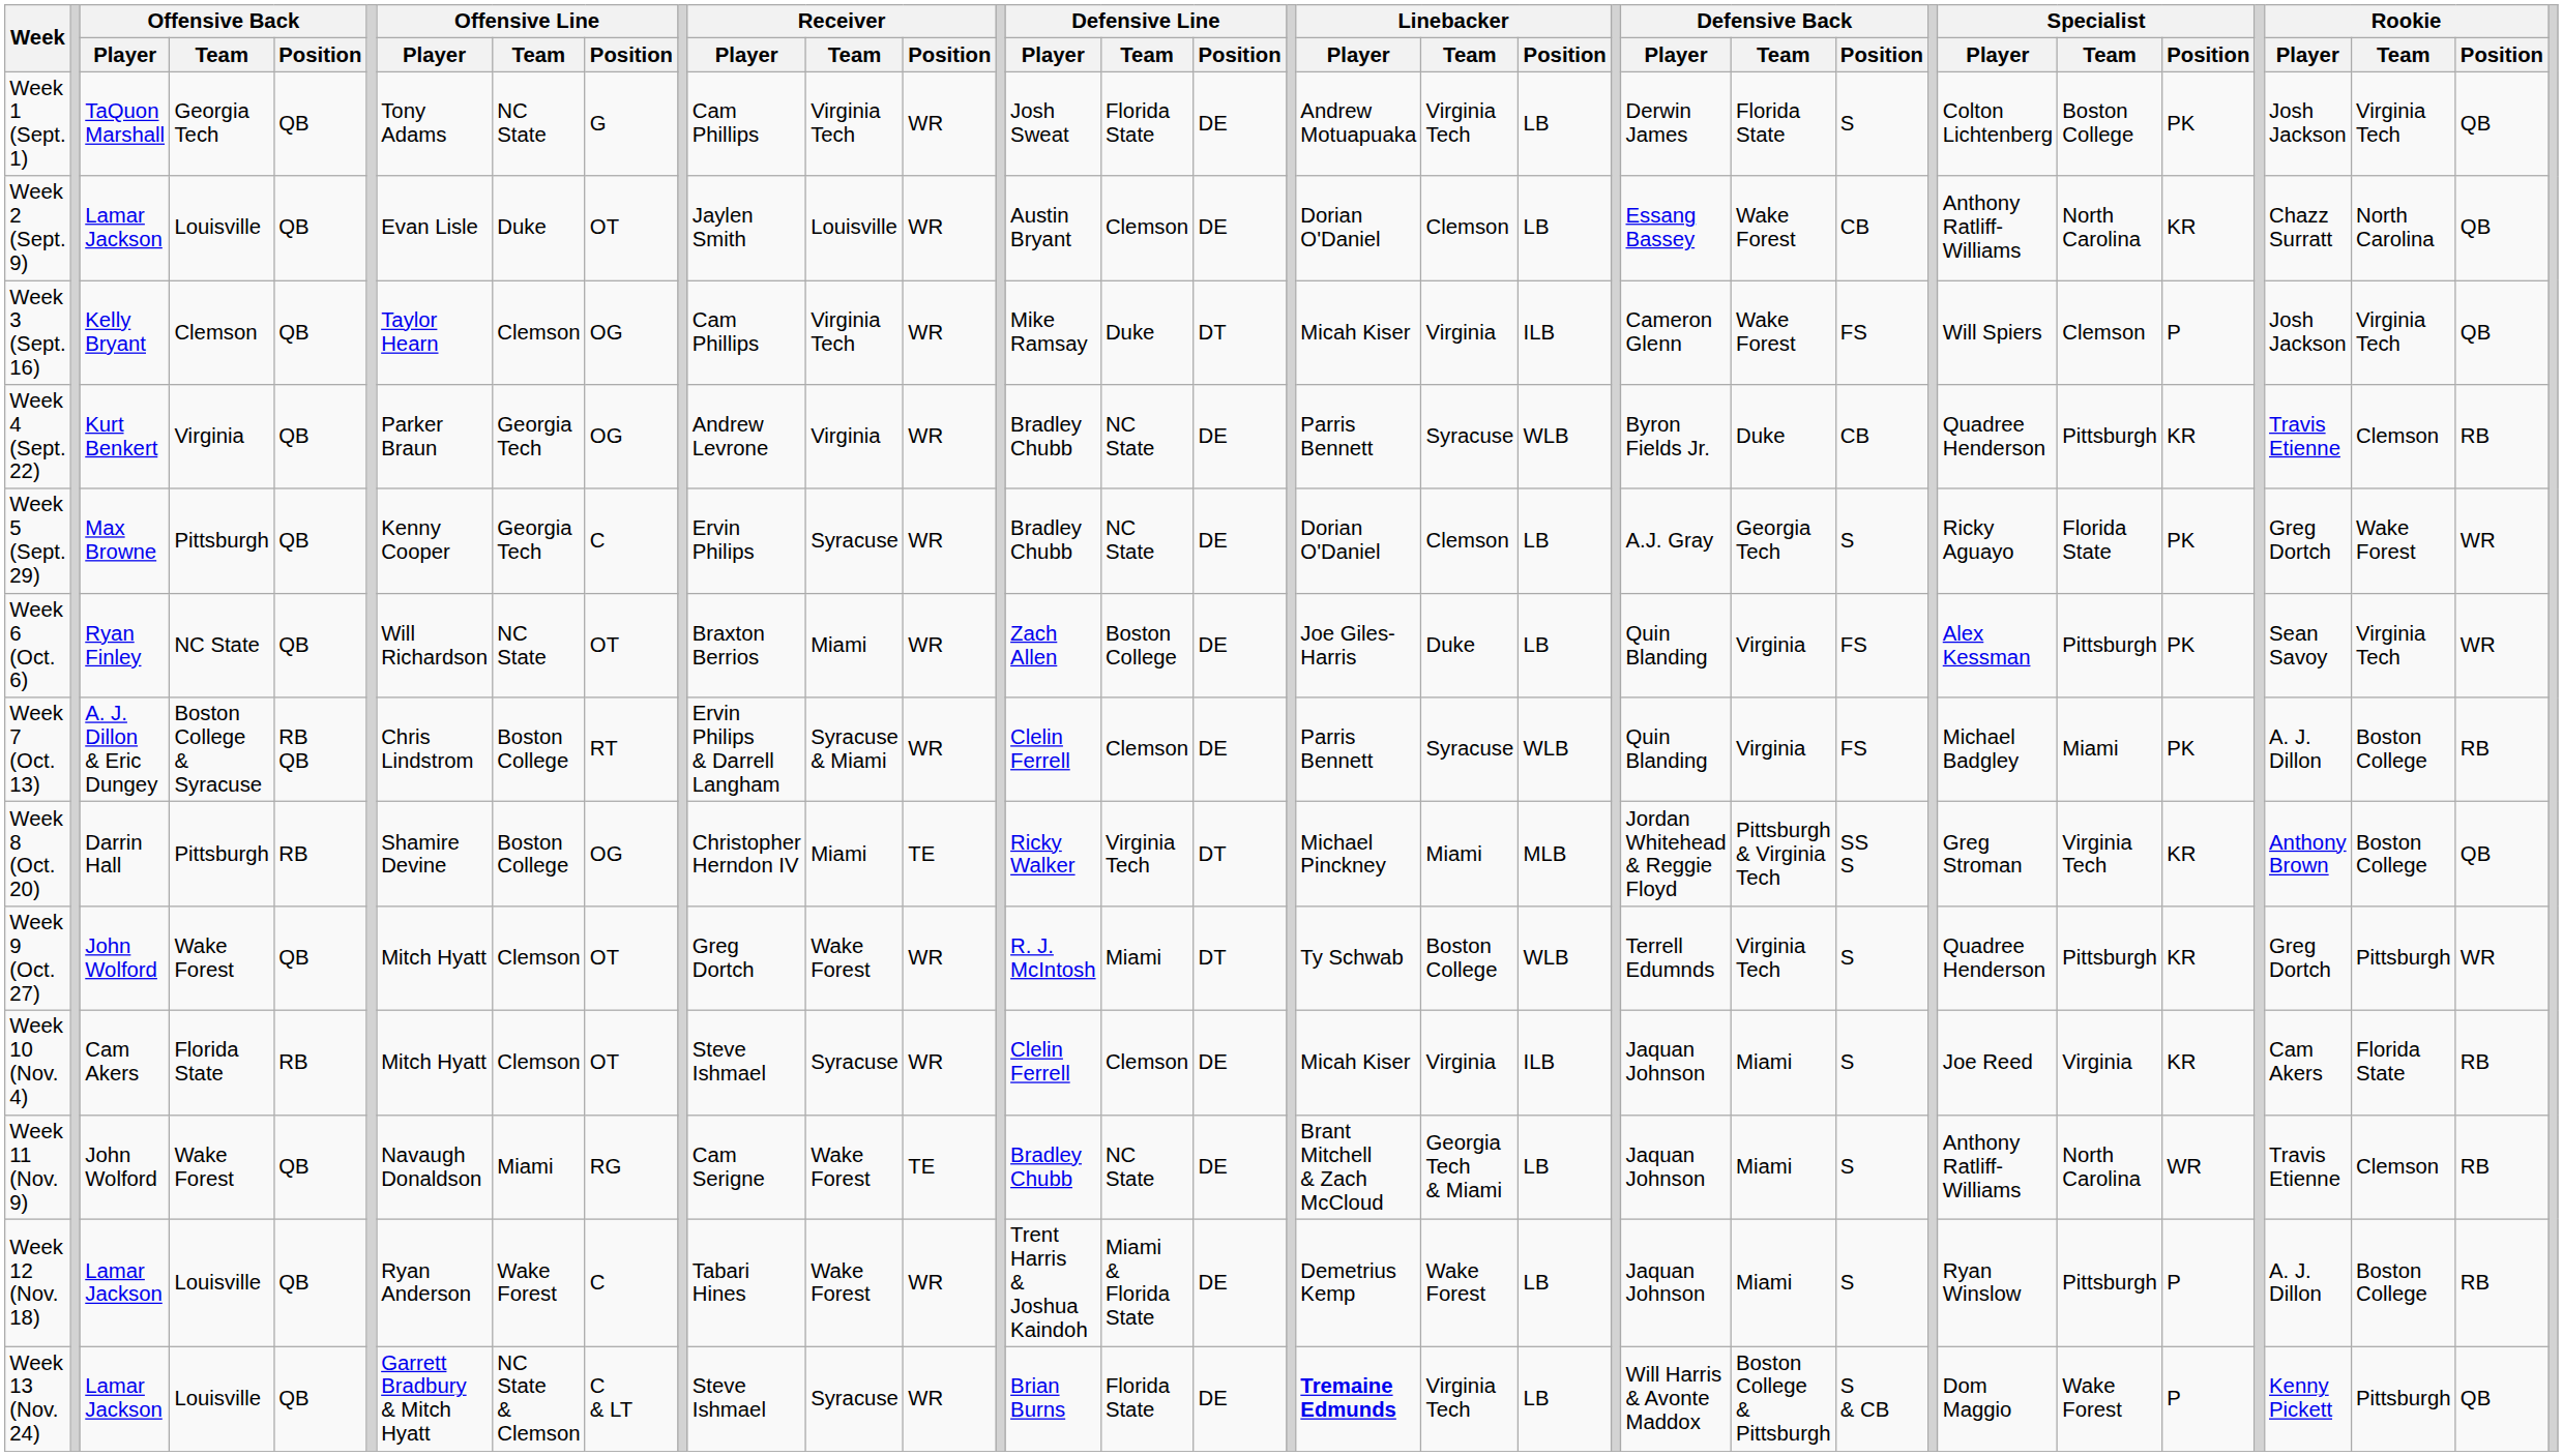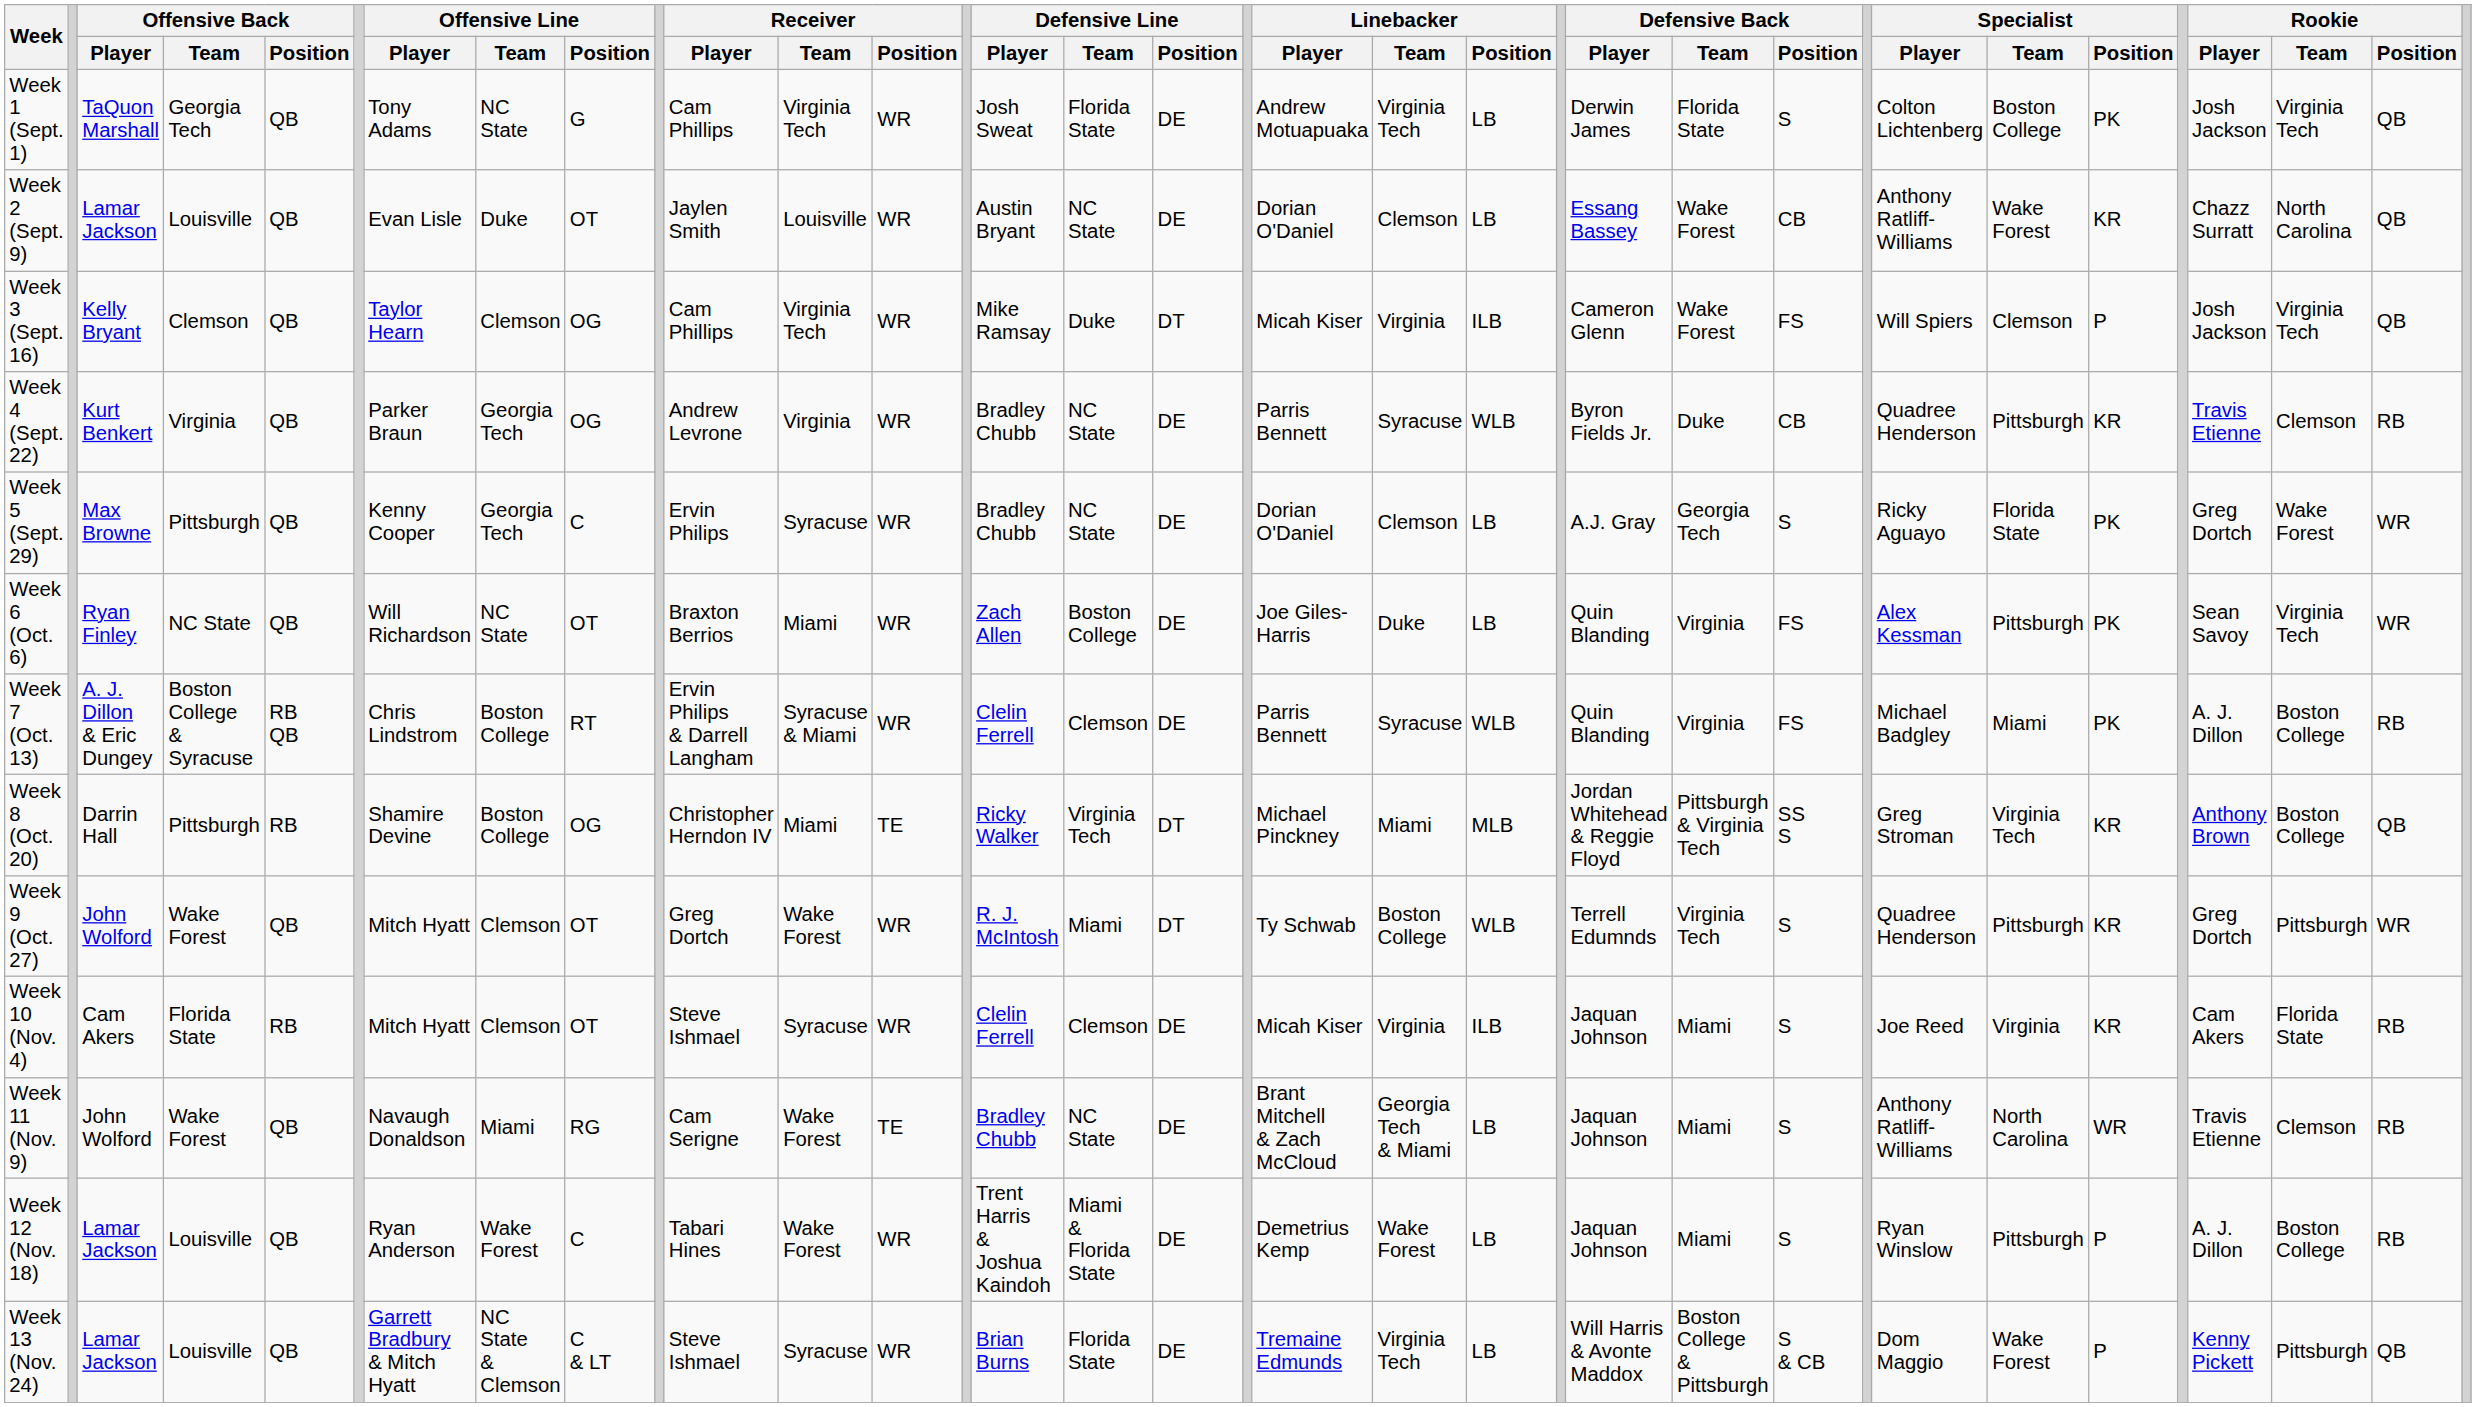 <table class="wikitable" border="1">
 <tr>
 <th rowspan="2">Week</th>
 <th rowSpan="15" style="background-color:lightgrey;"></th>
 <th colspan="3">Offensive Back</th>
 <th rowSpan="15" style="background-color:lightgrey;"></th>
 <th colspan="3">Offensive Line</th>
 <th rowSpan="15" style="background-color:lightgrey;"></th>
 <th colspan="3">Receiver</th>
 <th rowSpan="15" style="background-color:lightgrey;"></th>
 <th colspan="3">Defensive Line</th>
 <th rowSpan="15" style="background-color:lightgrey;"></th>
 <th colspan="3">Linebacker</th>
 <th rowSpan="15" style="background-color:lightgrey;"></th>
 <th colspan="3">Defensive Back</th>
 <th rowSpan="15" style="background-color:lightgrey;"></th>
 <th colspan="3">Specialist</th>
 <th rowSpan="15" style="background-color:lightgrey;"></th>
 <th colspan="3">Rookie</th>
 <th rowSpan="15" style="background-color:lightgrey;"></th>
 </tr>
 <tr>
 <th>Player</th>
 <th>Team</th>
 <th>Position</th>
 <th>Player</th>
 <th>Team</th>
 <th>Position</th>
 <th>Player</th>
 <th>Team</th>
 <th>Position</th>
 <th>Player</th>
 <th>Team</th>
 <th>Position</th>
 <th>Player</th>
 <th>Team</th>
 <th>Position</th>
 <th>Player</th>
 <th>Team</th>
 <th>Position</th>
 <th>Player</th>
 <th>Team</th>
 <th>Position</th>
 <th>Player</th>
 <th>Team</th>
 <th>Position</th>
 </tr>
 <tr>
 <td>Week 1 (Sept. 1)</td>
 <td><a href='#'>TaQuon Marshall</a></td>
 <td>Georgia Tech</td>
 <td>QB</td>
 <td>Tony Adams</td>
 <td>NC State</td>
 <td>G</td>
 <td>Cam Phillips</td>
 <td>Virginia Tech</td>
 <td>WR</td>
 <td>Josh Sweat</td>
 <td>Florida State</td>
 <td>DE</td>
 <td>Andrew Motuapuaka</td>
 <td>Virginia Tech</td>
 <td>LB</td>
 <td>Derwin James</td>
 <td>Florida State</td>
 <td>S</td>
 <td>Colton Lichtenberg</td>
 <td>Boston College</td>
 <td>PK</td>
 <td>Josh Jackson</td>
 <td>Virginia Tech</td>
 <td>QB</td>
 </tr>
 <tr>
 <td>Week 2 (Sept. 9)</td>
 <td><a href='#'>Lamar Jackson</a></td>
 <td>Louisville</td>
 <td>QB</td>
 <td>Evan Lisle</td>
 <td>Duke</td>
 <td>OT</td>
 <td>Jaylen Smith</td>
 <td>Louisville</td>
 <td>WR</td>
 <td>Austin Bryant</td>
-<td>Clemson</td>
+<td>NC State</td>
 <td>DE</td>
 <td>Dorian O'Daniel</td>
 <td>Clemson</td>
 <td>LB</td>
 <td><a href='#'>Essang Bassey</a></td>
 <td>Wake Forest</td>
 <td>CB</td>
 <td>Anthony Ratliff-Williams</td>
-<td>North Carolina</td>
+<td>Wake Forest</td>
 <td>KR</td>
 <td>Chazz Surratt</td>
 <td>North Carolina</td>
 <td>QB</td>
 </tr>
 <tr>
 <td>Week 3 (Sept. 16)</td>
 <td><a href='#'>Kelly Bryant</a></td>
 <td>Clemson</td>
 <td>QB</td>
 <td><a href='#'>Taylor Hearn</a></td>
 <td>Clemson</td>
 <td>OG</td>
 <td>Cam Phillips</td>
 <td>Virginia Tech</td>
 <td>WR</td>
 <td>Mike Ramsay</td>
 <td>Duke</td>
 <td>DT</td>
 <td>Micah Kiser</td>
 <td>Virginia</td>
 <td>ILB</td>
 <td>Cameron Glenn</td>
 <td>Wake Forest</td>
 <td>FS</td>
 <td>Will Spiers</td>
 <td>Clemson</td>
 <td>P</td>
 <td>Josh Jackson</td>
 <td>Virginia Tech</td>
 <td>QB</td>
 </tr>
 <tr>
 <td>Week 4 (Sept. 22)</td>
 <td><a href='#'>Kurt Benkert</a></td>
 <td>Virginia</td>
 <td>QB</td>
 <td>Parker Braun</td>
 <td>Georgia Tech</td>
 <td>OG</td>
 <td>Andrew Levrone</td>
 <td>Virginia</td>
 <td>WR</td>
 <td>Bradley Chubb</td>
 <td>NC State</td>
 <td>DE</td>
 <td>Parris Bennett</td>
 <td>Syracuse</td>
 <td>WLB</td>
 <td>Byron Fields Jr.</td>
 <td>Duke</td>
 <td>CB</td>
 <td>Quadree Henderson</td>
 <td>Pittsburgh</td>
 <td>KR</td>
 <td><a href='#'>Travis Etienne</a></td>
 <td>Clemson</td>
 <td>RB</td>
 </tr>
 <tr>
 <td>Week 5 (Sept. 29)</td>
 <td><a href='#'>Max Browne</a></td>
 <td>Pittsburgh</td>
 <td>QB</td>
 <td>Kenny Cooper</td>
 <td>Georgia Tech</td>
 <td>C</td>
 <td>Ervin Philips</td>
 <td>Syracuse</td>
 <td>WR</td>
 <td>Bradley Chubb</td>
 <td>NC State</td>
 <td>DE</td>
 <td>Dorian O'Daniel</td>
 <td>Clemson</td>
 <td>LB</td>
 <td>A.J. Gray</td>
 <td>Georgia Tech</td>
 <td>S</td>
 <td>Ricky Aguayo</td>
 <td>Florida State</td>
 <td>PK</td>
 <td>Greg Dortch</td>
 <td>Wake Forest</td>
 <td>WR</td>
 </tr>
 <tr>
 <td>Week 6 (Oct. 6)</td>
 <td><a href='#'>Ryan Finley</a></td>
 <td>NC State</td>
 <td>QB</td>
 <td>Will Richardson</td>
 <td>NC State</td>
 <td>OT</td>
 <td>Braxton Berrios</td>
 <td>Miami</td>
 <td>WR</td>
 <td><a href='#'>Zach Allen</a></td>
 <td>Boston College</td>
 <td>DE</td>
 <td>Joe Giles-Harris</td>
 <td>Duke</td>
 <td>LB</td>
 <td>Quin Blanding</td>
 <td>Virginia</td>
 <td>FS</td>
 <td><a href='#'>Alex Kessman</a></td>
 <td>Pittsburgh</td>
 <td>PK</td>
 <td>Sean Savoy</td>
 <td>Virginia Tech</td>
 <td>WR</td>
 </tr>
 <tr>
 <td>Week 7 (Oct. 13)</td>
 <td><a href='#'>A. J. Dillon</a> <br>& Eric Dungey</td>
 <td>Boston College <br>& Syracuse</td>
 <td>RB <br> QB</td>
 <td>Chris Lindstrom</td>
 <td>Boston College</td>
 <td>RT</td>
 <td>Ervin Philips<br>& Darrell Langham</td>
 <td>Syracuse <br>& Miami</td>
 <td>WR</td>
 <td><a href='#'>Clelin Ferrell</a></td>
 <td>Clemson</td>
 <td>DE</td>
 <td>Parris Bennett</td>
 <td>Syracuse</td>
 <td>WLB</td>
 <td>Quin Blanding</td>
 <td>Virginia</td>
 <td>FS</td>
 <td>Michael Badgley</td>
 <td>Miami</td>
 <td>PK</td>
 <td>A. J. Dillon</td>
 <td>Boston College</td>
 <td>RB</td>
 </tr>
 <tr>
 <td>Week 8 (Oct. 20)</td>
 <td>Darrin Hall</td>
 <td>Pittsburgh</td>
 <td>RB</td>
 <td>Shamire Devine</td>
 <td>Boston College</td>
 <td>OG</td>
 <td>Christopher Herndon IV</td>
 <td>Miami</td>
 <td>TE</td>
 <td><a href='#'>Ricky Walker</a></td>
 <td>Virginia Tech</td>
 <td>DT</td>
 <td>Michael Pinckney</td>
 <td>Miami</td>
 <td>MLB</td>
 <td>Jordan Whitehead <br> & Reggie Floyd</td>
 <td>Pittsburgh <br> & Virginia Tech</td>
 <td>SS <br> S</td>
 <td>Greg Stroman</td>
 <td>Virginia Tech</td>
 <td>KR</td>
 <td><a href='#'>Anthony Brown</a></td>
 <td>Boston College</td>
 <td>QB</td>
 </tr>
 <tr>
 <td>Week 9 (Oct. 27)</td>
 <td><a href='#'>John Wolford</a></td>
 <td>Wake Forest</td>
 <td>QB</td>
 <td>Mitch Hyatt</td>
 <td>Clemson</td>
 <td>OT</td>
 <td>Greg Dortch</td>
 <td>Wake Forest</td>
 <td>WR</td>
 <td><a href='#'>R. J. McIntosh</a></td>
 <td>Miami</td>
 <td>DT</td>
 <td>Ty Schwab</td>
 <td>Boston College</td>
 <td>WLB</td>
 <td>Terrell Edumnds</td>
 <td>Virginia Tech</td>
 <td>S</td>
 <td>Quadree Henderson</td>
 <td>Pittsburgh</td>
 <td>KR</td>
 <td>Greg Dortch</td>
 <td>Pittsburgh</td>
 <td>WR</td>
 </tr>
 <tr>
 <td>Week 10 (Nov. 4)</td>
 <td>Cam Akers</td>
 <td>Florida State</td>
 <td>RB</td>
 <td>Mitch Hyatt</td>
 <td>Clemson</td>
 <td>OT</td>
 <td>Steve Ishmael</td>
 <td>Syracuse</td>
 <td>WR</td>
 <td><a href='#'>Clelin Ferrell</a></td>
 <td>Clemson</td>
 <td>DE</td>
 <td>Micah Kiser</td>
 <td>Virginia</td>
 <td>ILB</td>
 <td>Jaquan Johnson</td>
 <td>Miami</td>
 <td>S</td>
 <td>Joe Reed</td>
 <td>Virginia</td>
 <td>KR</td>
 <td>Cam Akers</td>
 <td>Florida State</td>
 <td>RB</td>
 </tr>
 <tr>
 <td>Week 11 (Nov. 9)</td>
 <td>John Wolford</td>
 <td>Wake Forest</td>
 <td>QB</td>
 <td>Navaugh Donaldson</td>
 <td>Miami</td>
 <td>RG</td>
 <td>Cam Serigne</td>
 <td>Wake Forest</td>
 <td>TE</td>
 <td><a href='#'>Bradley Chubb</a></td>
 <td>NC State</td>
 <td>DE</td>
 <td>Brant Mitchell <br> & Zach McCloud</td>
 <td>Georgia Tech <br> & Miami</td>
 <td>LB</td>
 <td>Jaquan Johnson</td>
 <td>Miami</td>
 <td>S</td>
 <td>Anthony Ratliff-Williams</td>
 <td>North Carolina</td>
 <td>WR</td>
 <td>Travis Etienne</td>
 <td>Clemson</td>
 <td>RB</td>
 </tr>
 <tr>
 <td>Week 12 (Nov. 18)</td>
 <td><a href='#'>Lamar Jackson</a></td>
 <td>Louisville</td>
 <td>QB</td>
 <td>Ryan Anderson</td>
 <td>Wake Forest</td>
 <td>C</td>
 <td>Tabari Hines</td>
 <td>Wake Forest</td>
 <td>WR</td>
 <td>Trent Harris <br> & Joshua Kaindoh</td>
 <td>Miami <br> & Florida State</td>
 <td>DE</td>
 <td>Demetrius Kemp</td>
 <td>Wake Forest</td>
 <td>LB</td>
 <td>Jaquan Johnson</td>
 <td>Miami</td>
 <td>S</td>
 <td>Ryan Winslow</td>
 <td>Pittsburgh</td>
 <td>P</td>
 <td>A. J. Dillon</td>
 <td>Boston College</td>
 <td>RB</td>
 </tr>
 <tr>
 <td>Week 13 (Nov. 24)</td>
 <td><a href='#'>Lamar Jackson</a></td>
 <td>Louisville</td>
 <td>QB</td>
 <td><a href='#'>Garrett Bradbury</a> <br> & Mitch Hyatt</td>
 <td>NC State  <br> & Clemson</td>
 <td>C <br> & LT</td>
 <td>Steve Ishmael</td>
 <td>Syracuse</td>
 <td>WR</td>
 <td><a href='#'>Brian Burns</a></td>
 <td>Florida State</td>
 <td>DE</td>
-<td><strong><a href='#'>Tremaine Edmunds</a></strong></td>
+<td><a href='#'>Tremaine Edmunds</a></td>
 <td>Virginia Tech</td>
 <td>LB</td>
 <td>Will Harris <br> & Avonte Maddox</td>
 <td>Boston College <br> & Pittsburgh</td>
 <td>S <br> & CB</td>
 <td>Dom Maggio</td>
 <td>Wake Forest</td>
 <td>P</td>
 <td><a href='#'>Kenny Pickett</a></td>
 <td>Pittsburgh</td>
 <td>QB</td>
 </tr>
 <tr>
 </tr>
 </table>
